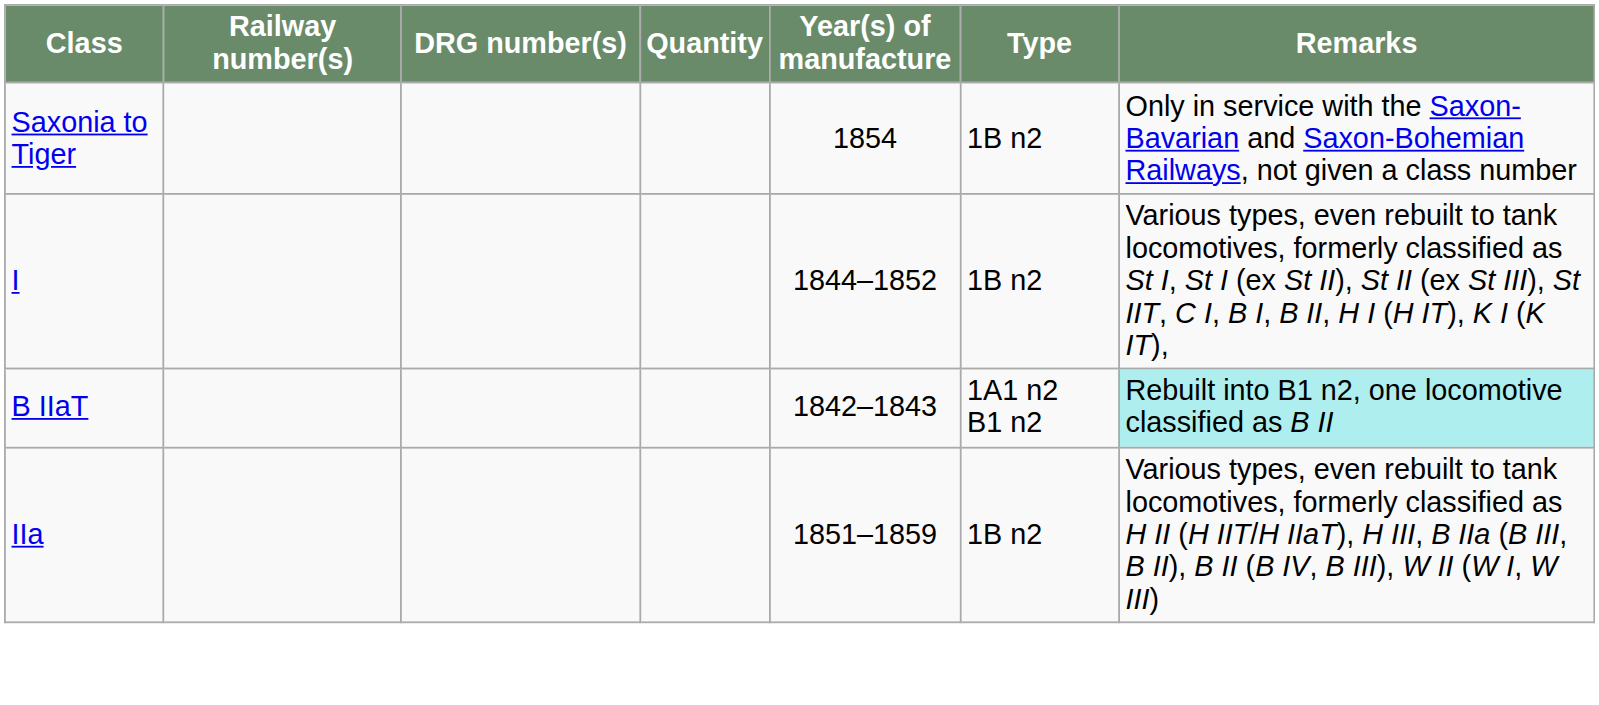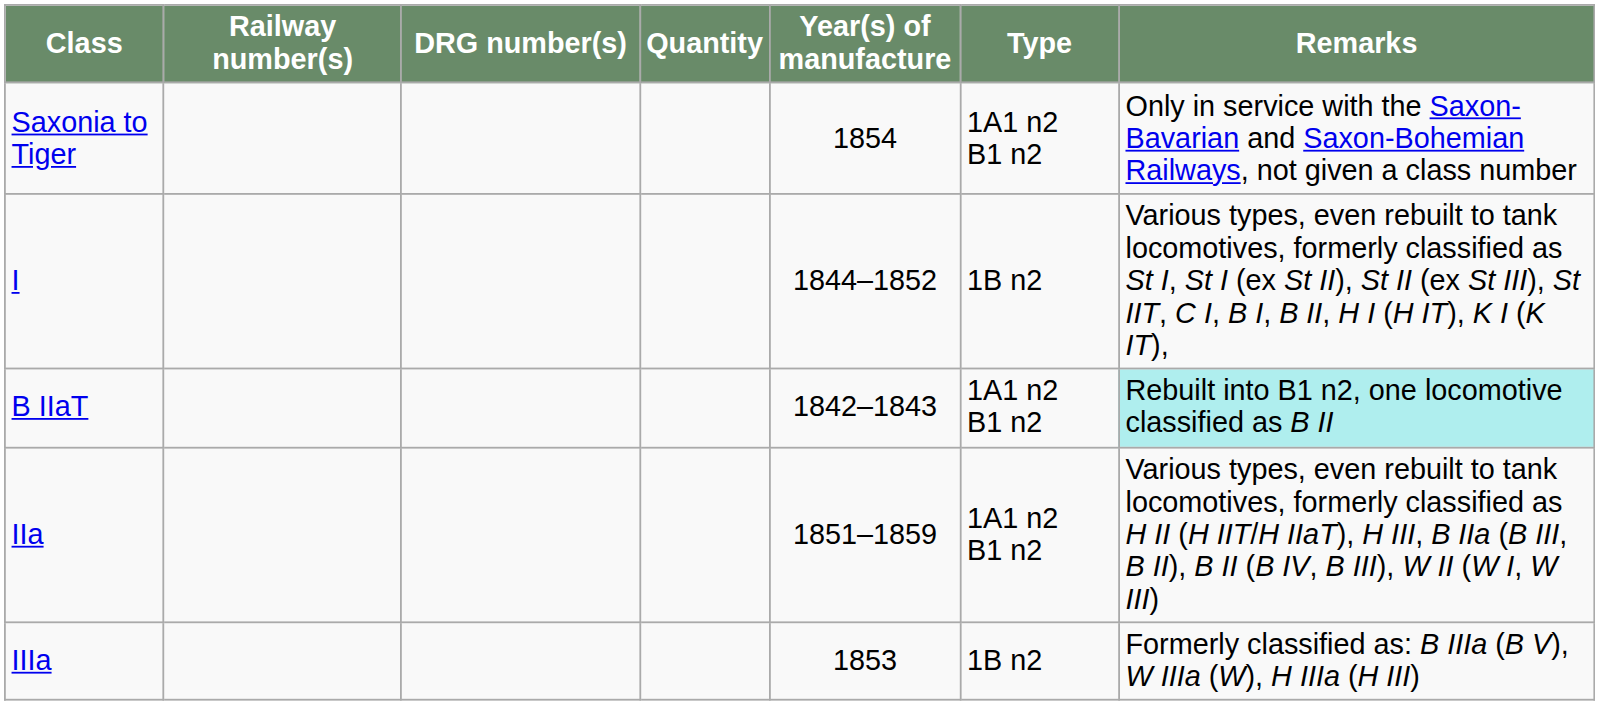 <table class="wikitable"  width="100%">
 <tr>
 <th style="color:#FFFFFF; background:#698B69" width="10%">Class</th>
 <th style="color:#FFFFFF; background:#698B69" width="15%">Railway number(s)</th>
 <th style="color:#FFFFFF; background:#698B69" width="15%">DRG number(s)</th>
 <th style="color:#FFFFFF; background:#698B69" width="8%">Quantity</th>
 <th style="color:#FFFFFF; background:#698B69" width="12%">Year(s) of manufacture</th>
 <th style="color:#FFFFFF; background:#698B69" width="10%">Type</th>
 <th style="color:#FFFFFF; background:#698B69" width="30%">Remarks</th>
 </tr>
 <tr>
 <td><a href='#'>Saxonia to Tiger</a></td>
 <td></td>
 <td></td>
 <td align="center"></td>
 <td align="center">1854</td>
-<td>1B n2</td>
+<td>1A1 n2 <br>B1 n2</td>
 <td>Only in service with the <a href='#'>Saxon-Bavarian</a> and <a href='#'>Saxon-Bohemian Railways</a>, not given a class number</td>
 </tr>
 <tr>
 <td><a href='#'>I</a></td>
 <td></td>
 <td></td>
 <td align="center"></td>
 <td align="center">1844–1852</td>
 <td>1B n2</td>
 <td>Various types, even rebuilt to tank locomotives, formerly classified as <em>St I</em>, <em>St I</em> (ex <em>St II</em>), <em>St II</em> (ex <em>St III</em>), <em>St IIT</em>, <em>C I</em>, <em>B I</em>, <em>B II</em>, <em>H I</em> (<em>H IT</em>), <em>K I</em> (<em>K IT</em>),</td>
 </tr>
 <tr>
 <td><a href='#'>B IIaT</a></td>
 <td></td>
 <td></td>
 <td align="center"></td>
 <td align="center">1842–1843</td>
 <td>1A1 n2 <br>B1 n2</td>
 <td style="background: paleturquoise;">Rebuilt into B1 n2, one locomotive classified as <em>B II</em></td>
 </tr>
 <tr>
 <td><a href='#'>IIa</a></td>
 <td></td>
 <td></td>
 <td align="center"></td>
 <td align="center">1851–1859</td>
-<td>1B n2</td>
+<td>1A1 n2 <br>B1 n2</td>
 <td>Various types, even rebuilt to tank locomotives, formerly classified as <em>H II</em> (<em>H IIT</em>/<em>H IIaT</em>), <em>H III</em>, <em>B IIa</em> (<em>B III</em>, <em>B II</em>), <em>B II</em> (<em>B IV</em>, <em>B III</em>), <em>W II</em> (<em>W I</em>, <em>W III</em>)</td>
 </tr>
+<tr>
+<td><a href='#'>IIIa</a></td>
+<td></td>
+<td></td>
+<td align="center"></td>
+<td align="center">1853</td>
+<td>1B n2</td>
+<td>Formerly classified as: <em>B IIIa</em> (<em>B V</em>), <em>W IIIa</em> (<em>W</em>), <em>H IIIa</em> (<em>H III</em>)</td>
+</tr>
 </table>
